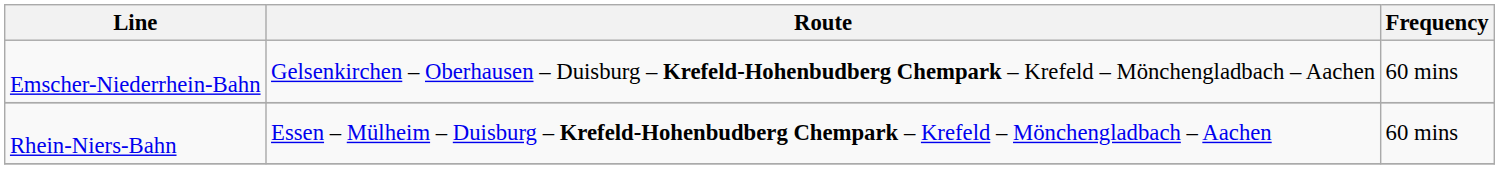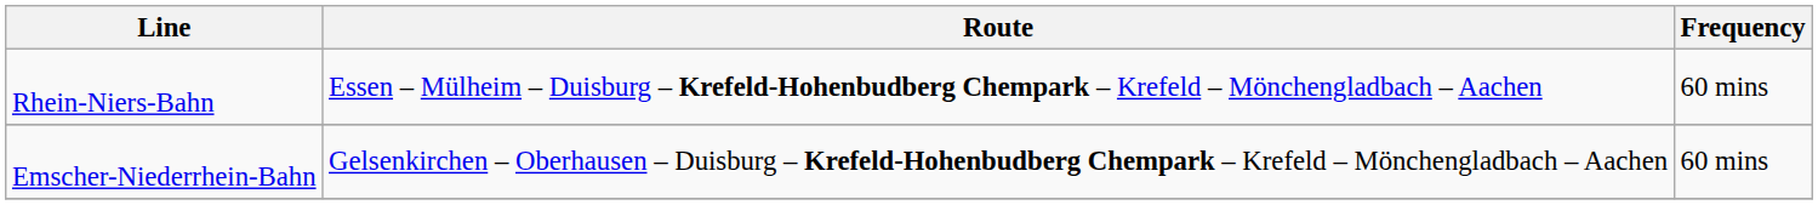 <table class="wikitable">
 <tr>
 <th>Line</th>
 <th>Route</th>
 <th>Frequency</th>
+</tr>
+<tr>
+<td><br><a href='#'>Rhein-Niers-Bahn</a></td>
+<td><a href='#'>Essen</a> – <a href='#'>Mülheim</a> – <a href='#'>Duisburg</a> – <strong>Krefeld-Hohenbudberg Chempark</strong> – <a href='#'>Krefeld</a> – <a href='#'>Mönchengladbach</a> – <a href='#'>Aachen</a></td>
+<td>60 mins</td>
+</tr>
+<tr>
 </tr>
 <tr>
 <td><br><a href='#'>Emscher-Niederrhein-Bahn</a></td>
 <td><a href='#'>Gelsenkirchen</a> – <a href='#'>Oberhausen</a> – Duisburg – <strong>Krefeld-Hohenbudberg Chempark</strong> – Krefeld – Mönchengladbach – Aachen</td>
 <td>60 mins</td>
 </tr>
 <tr>
 </tr>
-<tr>
-<td><br><a href='#'>Rhein-Niers-Bahn</a></td>
-<td><a href='#'>Essen</a> – <a href='#'>Mülheim</a> – <a href='#'>Duisburg</a> – <strong>Krefeld-Hohenbudberg Chempark</strong> – <a href='#'>Krefeld</a> – <a href='#'>Mönchengladbach</a> – <a href='#'>Aachen</a></td>
-<td>60 mins</td>
-</tr>
-<tr>
-</tr>
 </table>
